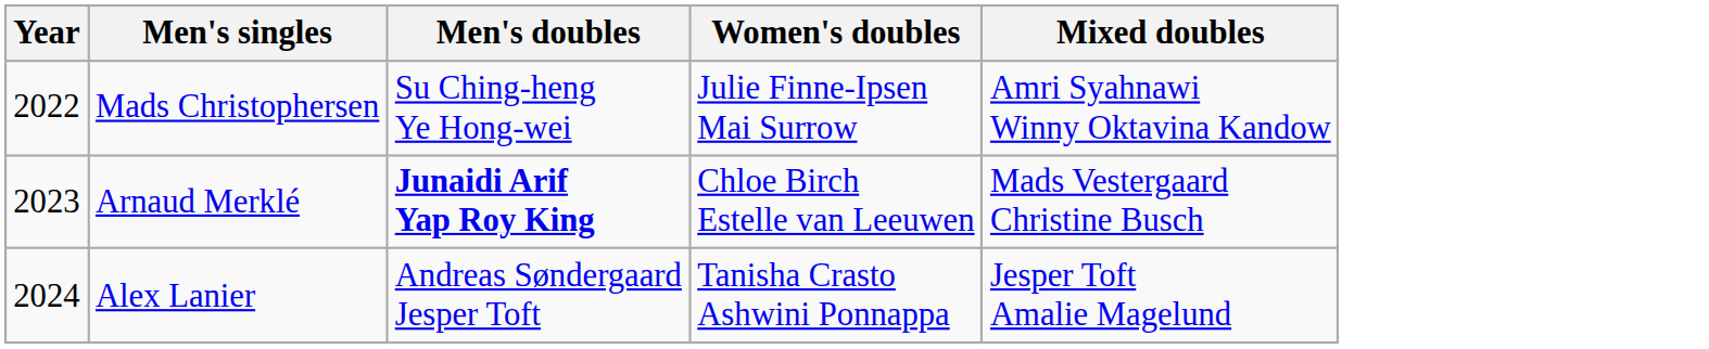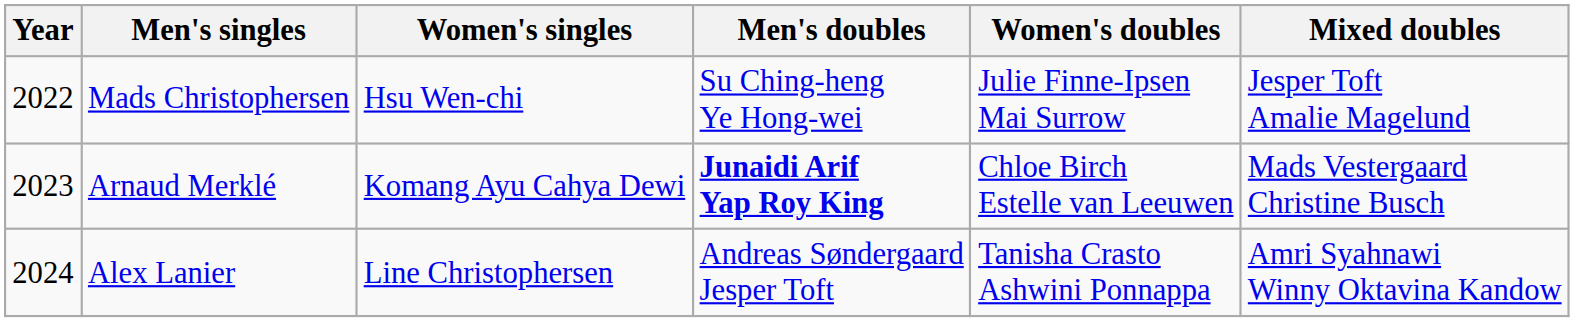 <table class=wikitable style="font-size:90%;">
 <tr>
 <th>Year</th>
 <th>Men's singles</th>
+<th>Women's singles</th>
 <th>Men's doubles</th>
 <th>Women's doubles</th>
 <th>Mixed doubles</th>
 </tr>
 <tr>
 <td>2022</td>
 <td> <a href='#'>Mads Christophersen</a></td>
+<td> <a href='#'>Hsu Wen-chi</a></td>
 <td> <a href='#'>Su Ching-heng</a><br> <a href='#'>Ye Hong-wei</a></td>
 <td> <a href='#'>Julie Finne-Ipsen</a><br> <a href='#'>Mai Surrow</a></td>
-<td> <a href='#'>Amri Syahnawi</a><br> <a href='#'>Winny Oktavina Kandow</a></td>
+<td> <a href='#'>Jesper Toft</a><br> <a href='#'>Amalie Magelund</a></td>
 </tr>
 <tr>
 <td>2023</td>
 <td> <a href='#'>Arnaud Merklé</a></td>
+<td> <a href='#'>Komang Ayu Cahya Dewi</a></td>
 <td><strong> <a href='#'>Junaidi Arif</a><br> <a href='#'>Yap Roy King</a></strong></td>
 <td> <a href='#'>Chloe Birch</a><br> <a href='#'>Estelle van Leeuwen</a></td>
 <td> <a href='#'>Mads Vestergaard</a><br> <a href='#'>Christine Busch</a></td>
 </tr>
 <tr>
 <td>2024</td>
 <td> <a href='#'>Alex Lanier</a></td>
+<td> <a href='#'>Line Christophersen</a></td>
 <td> <a href='#'>Andreas Søndergaard</a> <br> <a href='#'>Jesper Toft</a></td>
 <td> <a href='#'>Tanisha Crasto</a><br> <a href='#'>Ashwini Ponnappa</a></td>
-<td> <a href='#'>Jesper Toft</a><br> <a href='#'>Amalie Magelund</a></td>
+<td> <a href='#'>Amri Syahnawi</a><br> <a href='#'>Winny Oktavina Kandow</a></td>
 </tr>
 </table>
